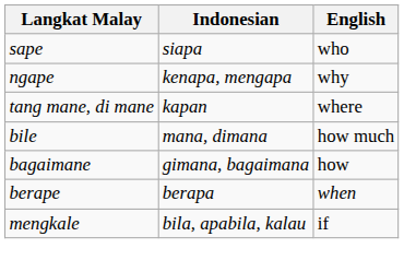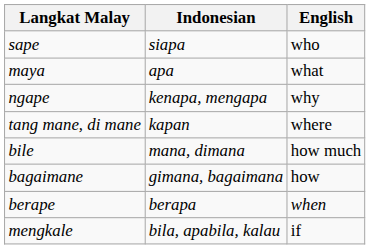 <table class="wikitable">
 <tr>
 <th>Langkat Malay</th>
 <th>Indonesian</th>
 <th>English</th>
 </tr>
 <tr>
 <td><em>sape</em></td>
 <td><em>siapa</em></td>
 <td>who</td>
+</tr>
+<tr>
+<td><em>maya</em></td>
+<td><em>apa</em></td>
+<td>what</td>
 </tr>
 <tr>
 <td><em>ngape</em></td>
 <td><em>kenapa, mengapa</em></td>
 <td>why</td>
 </tr>
 <tr>
 <td><em>tang mane, di mane</em></td>
 <td><em>kapan</em></td>
 <td>where</td>
 </tr>
 <tr>
 <td><em>bile</em></td>
 <td><em>mana, dimana</em></td>
 <td>how much</td>
 </tr>
 <tr>
 <td><em>bagaimane</em></td>
 <td><em>gimana, bagaimana</em></td>
 <td>how</td>
 </tr>
 <tr>
 <td><em>berape</em></td>
 <td><em>berapa</em></td>
 <td><em>when</em></td>
 </tr>
 <tr>
 <td><em>mengkale</em></td>
 <td><em>bila, apabila, kalau</em></td>
 <td>if</td>
 </tr>
 </table>
